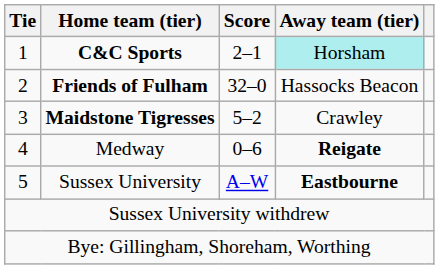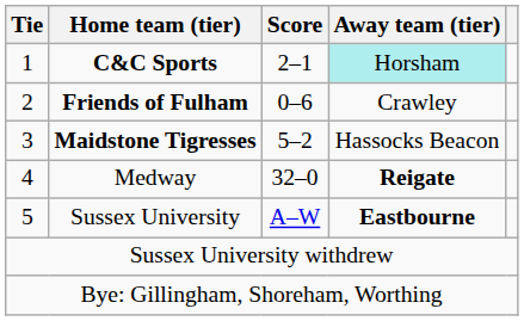 <table class="wikitable" style="text-align:center; font-size:85%">
 <tr>
 <th>Tie</th>
 <th>Home team (tier)</th>
 <th>Score</th>
 <th>Away team (tier)</th>
 <th></th>
 </tr>
 <tr>
 <td align="center">1</td>
 <td><strong>C&C Sports</strong></td>
 <td align="center">2–1</td>
 <td style="background: paleturquoise;">Horsham</td>
 <td></td>
 </tr>
 <tr>
 <td align="center">2</td>
 <td><strong>Friends of Fulham</strong></td>
-<td align="center">32–0</td>
-<td>Hassocks Beacon</td>
+<td align="center">0–6</td>
+<td>Crawley</td>
 <td></td>
 </tr>
 <tr>
 <td align="center">3</td>
 <td><strong>Maidstone Tigresses</strong></td>
 <td align="center">5–2</td>
-<td>Crawley</td>
+<td>Hassocks Beacon</td>
 <td></td>
 </tr>
 <tr>
 <td align="center">4</td>
 <td>Medway</td>
-<td align="center">0–6</td>
+<td align="center">32–0</td>
 <td><strong>Reigate</strong></td>
 <td></td>
 </tr>
 <tr>
 <td align="center">5</td>
 <td>Sussex University</td>
 <td align="center"><a href='#'>A–W</a></td>
 <td><strong>Eastbourne</strong></td>
 <td></td>
 </tr>
 <tr>
 <td colspan="5" align="center">Sussex University withdrew</td>
 </tr>
 <tr>
 <td colspan="5" align="center">Bye: Gillingham, Shoreham, Worthing</td>
 </tr>
 </table>
